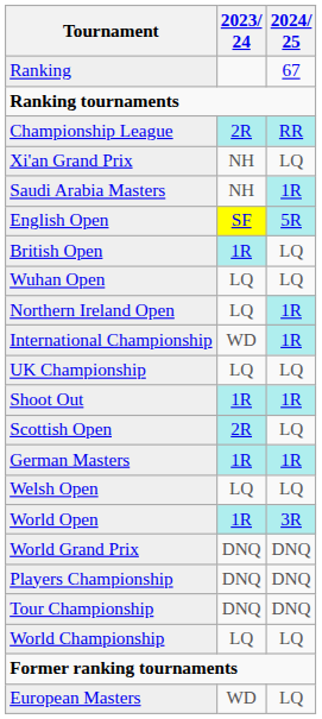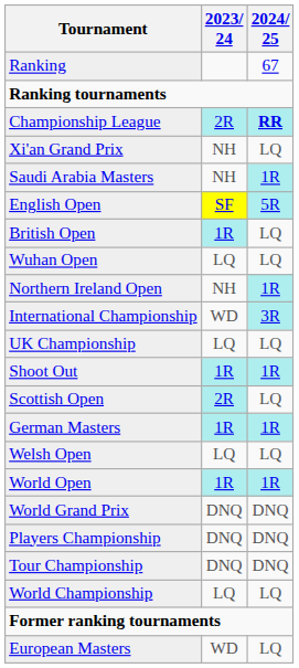 <table class="wikitable" style="font-size:85%;">
 <tr>
 <th>Tournament</th>
 <th><a href='#'>2023/<br>24</a></th>
 <th><a href='#'>2024/<br>25</a></th>
 </tr>
 <tr>
 <td style="background:#EFEFEF;"><a href='#'>Ranking</a></td>
 <td align="center"></td>
 <td align="center"><a href='#'>67</a></td>
 </tr>
 <tr>
 <td colspan="10"><strong>Ranking tournaments</strong></td>
 </tr>
 <tr>
 <td style="background:#EFEFEF;"><a href='#'>Championship League</a></td>
 <td align="center" style="background:#afeeee;"><a href='#'>2R</a></td>
-<td align="center" style="background:#afeeee;"><a href='#'>RR</a></td>
+<td align="center" style="background:#afeeee;"><strong><a href='#'>RR</a></strong></td>
 </tr>
 <tr>
 <td style="background:#EFEFEF;"><a href='#'>Xi'an Grand Prix</a></td>
 <td align="center" style="color:#555555;">NH</td>
 <td align="center" style="color:#555555;">LQ</td>
 </tr>
 <tr>
 <td style="background:#EFEFEF;"><a href='#'>Saudi Arabia Masters</a></td>
 <td align="center" style="color:#555555;">NH</td>
 <td align="center" style="background:#afeeee;"><a href='#'>1R</a></td>
 </tr>
 <tr>
 <td style="background:#EFEFEF;"><a href='#'>English Open</a></td>
 <td align="center" style="background:yellow;"><a href='#'>SF</a></td>
 <td align="center" style="background:#afeeee;"><a href='#'>5R</a></td>
 </tr>
 <tr>
 <td style="background:#EFEFEF;"><a href='#'>British Open</a></td>
 <td align="center" style="background:#afeeee;"><a href='#'>1R</a></td>
 <td align="center" style="color:#555555;">LQ</td>
 </tr>
 <tr>
 <td style="background:#EFEFEF;"><a href='#'>Wuhan Open</a></td>
 <td align="center" style="color:#555555;">LQ</td>
 <td align="center" style="color:#555555;">LQ</td>
 </tr>
 <tr>
 <td style="background:#EFEFEF;"><a href='#'>Northern Ireland Open</a></td>
-<td align="center" style="color:#555555;">LQ</td>
+<td align="center" style="color:#555555;">NH</td>
 <td align="center" style="background:#afeeee;"><a href='#'>1R</a></td>
 </tr>
 <tr>
 <td style="background:#EFEFEF;"><a href='#'>International Championship</a></td>
 <td align="center" style="color:#555555;">WD</td>
-<td align="center" style="background:#afeeee;"><a href='#'>1R</a></td>
+<td align="center" style="background:#afeeee;"><a href='#'>3R</a></td>
 </tr>
 <tr>
 <td style="background:#EFEFEF;"><a href='#'>UK Championship</a></td>
 <td align="center" style="color:#555555;">LQ</td>
 <td align="center" style="color:#555555;">LQ</td>
 </tr>
 <tr>
 <td style="background:#EFEFEF;"><a href='#'>Shoot Out</a></td>
 <td align="center" style="background:#afeeee;"><a href='#'>1R</a></td>
 <td align="center" style="background:#afeeee;"><a href='#'>1R</a></td>
 </tr>
 <tr>
 <td style="background:#EFEFEF;"><a href='#'>Scottish Open</a></td>
 <td align="center" style="background:#afeeee;"><a href='#'>2R</a></td>
 <td align="center" style="color:#555555;">LQ</td>
 </tr>
 <tr>
 <td style="background:#EFEFEF;"><a href='#'>German Masters</a></td>
 <td align="center" style="background:#afeeee;"><a href='#'>1R</a></td>
 <td align="center" style="background:#afeeee;"><a href='#'>1R</a></td>
 </tr>
 <tr>
 <td style="background:#EFEFEF;"><a href='#'>Welsh Open</a></td>
 <td align="center" style="color:#555555;">LQ</td>
 <td align="center" style="color:#555555;">LQ</td>
 </tr>
 <tr>
 <td style="background:#EFEFEF;"><a href='#'>World Open</a></td>
 <td align="center" style="background:#afeeee;"><a href='#'>1R</a></td>
-<td align="center" style="background:#afeeee;"><a href='#'>3R</a></td>
+<td align="center" style="background:#afeeee;"><a href='#'>1R</a></td>
 </tr>
 <tr>
 <td style="background:#EFEFEF;"><a href='#'>World Grand Prix</a></td>
 <td align="center" style="color:#555555;">DNQ</td>
 <td align="center" style="color:#555555;">DNQ</td>
 </tr>
 <tr>
 <td style="background:#EFEFEF;"><a href='#'>Players Championship</a></td>
 <td align="center" style="color:#555555;">DNQ</td>
 <td align="center" style="color:#555555;">DNQ</td>
 </tr>
 <tr>
 <td style="background:#EFEFEF;"><a href='#'>Tour Championship</a></td>
 <td align="center" style="color:#555555;">DNQ</td>
 <td align="center" style="color:#555555;">DNQ</td>
 </tr>
 <tr>
 <td style="background:#EFEFEF;"><a href='#'>World Championship</a></td>
 <td align="center" style="color:#555555;">LQ</td>
 <td align="center" style="color:#555555;">LQ</td>
 </tr>
 <tr>
 <td colspan="10"><strong>Former ranking tournaments</strong></td>
 </tr>
 <tr>
 <td style="background:#EFEFEF;"><a href='#'>European Masters</a></td>
 <td align="center" style="color:#555555;">WD</td>
 <td align="center" style="color:#555555;">LQ</td>
 </tr>
 </table>
